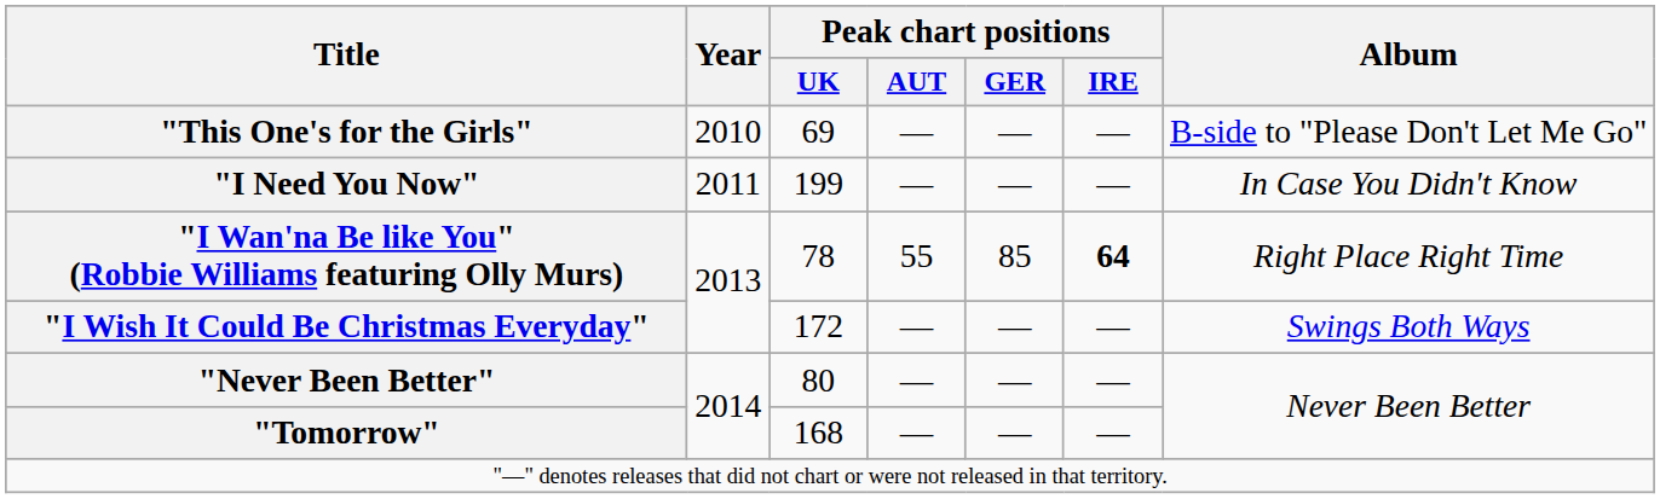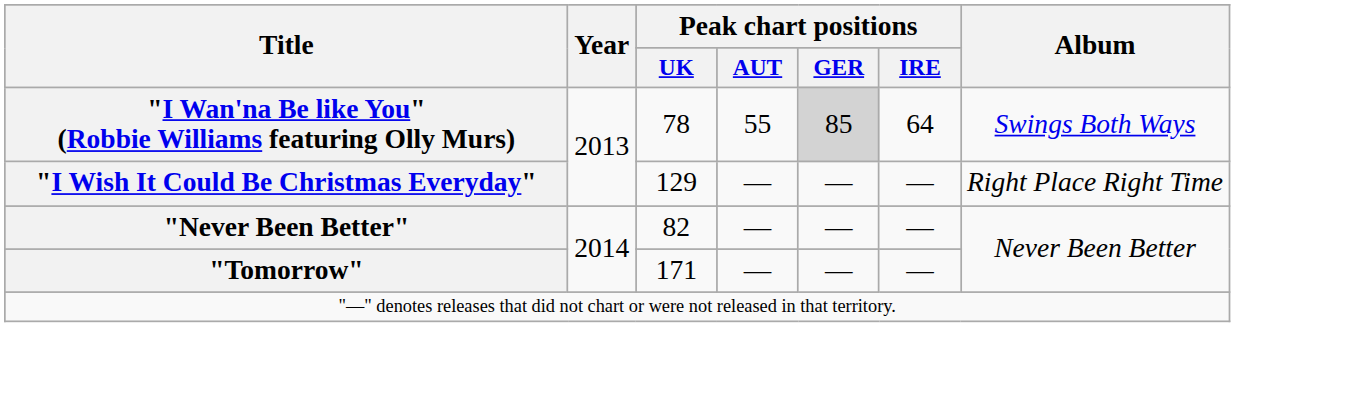 <table class="wikitable plainrowheaders" style="text-align:center;" border="1">
 <tr>
 <th scope="col" rowspan="2" style="width:20em;">Title</th>
 <th scope="col" rowspan="2" style="width:1em;">Year</th>
 <th scope="col" colspan="4">Peak chart positions</th>
 <th scope="col" rowspan="2">Album</th>
 </tr>
 <tr>
 <th scope="col" style="width:3em;font-size:85%;"><a href='#'>UK</a><br></th>
 <th scope="col" style="width:3em;font-size:85%;"><a href='#'>AUT</a><br></th>
 <th scope="col" style="width:3em;font-size:85%;"><a href='#'>GER</a><br></th>
 <th scope="col" style="width:3em;font-size:85%;"><a href='#'>IRE</a><br></th>
 </tr>
 <tr>
-<th scope="row">"This One's for the Girls"</th>
-<td>2010</td>
-<td>69</td>
-<td>—</td>
-<td>—</td>
-<td>—</td>
-<td><a href='#'>B-side</a> to "Please Don't Let Me Go"</td>
-</tr>
-<tr>
-<th scope="row">"I Need You Now"</th>
-<td>2011</td>
-<td>199</td>
-<td>—</td>
-<td>—</td>
-<td>—</td>
-<td><em>In Case You Didn't Know</em></td>
-</tr>
-<tr>
 <th scope="row">"<a href='#'>I Wan'na Be like You</a>"<br><span>(<a href='#'>Robbie Williams</a> featuring Olly Murs)</span></th>
 <td rowspan="2">2013</td>
 <td>78</td>
 <td>55</td>
-<td>85</td>
-<td><strong>64</strong></td>
-<td><em>Right Place Right Time</em></td>
+<td style="background: lightgrey;">85</td>
+<td>64</td>
+<td><em><a href='#'>Swings Both Ways</a></em></td>
 </tr>
 <tr>
 <th scope="row">"<a href='#'>I Wish It Could Be Christmas Everyday</a>"</th>
-<td>172</td>
+<td>129</td>
 <td>—</td>
 <td>—</td>
 <td>—</td>
-<td><em><a href='#'>Swings Both Ways</a></em></td>
+<td><em>Right Place Right Time</em></td>
 </tr>
 <tr>
 <th scope="row">"Never Been Better"</th>
 <td rowspan="2">2014</td>
-<td>80</td>
+<td>82</td>
 <td>—</td>
 <td>—</td>
 <td>—</td>
 <td rowspan="2"><em>Never Been Better</em></td>
 </tr>
 <tr>
 <th scope="row">"Tomorrow"</th>
-<td>168</td>
+<td>171</td>
 <td>—</td>
 <td>—</td>
 <td>—</td>
 </tr>
 <tr>
 <td colspan="7" style="text-align:center; font-size:8pt;">"—" denotes releases that did not chart or were not released in that territory.</td>
 </tr>
 </table>
